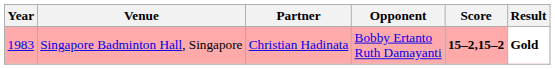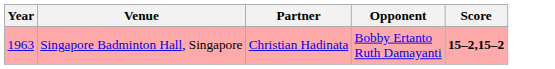 <table class="sortable wikitable" style="font-size: 90%;">
 <tr>
 <th>Year</th>
 <th>Venue</th>
 <th>Partner</th>
 <th>Opponent</th>
 <th>Score</th>
-<th>Result</th>
 </tr>
 <tr style="background:#FFAAAA">
-<td align="center"><a href='#'>1983</a></td>
+<td align="center"><a href='#'>1963</a></td>
 <td align="left"><a href='#'>Singapore Badminton Hall</a>, Singapore</td>
 <td align="left"> <a href='#'>Christian Hadinata</a></td>
 <td align="left"> <a href='#'>Bobby Ertanto</a><br> <a href='#'>Ruth Damayanti</a></td>
 <td align="left"><strong>15–2,15–2</strong></td>
-<td style="text-align:left; background:white"> <strong>Gold</strong></td>
 </tr>
 </table>
